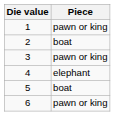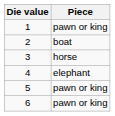 <table class="wikitable">
 <tr>
 <th>Die value</th>
 <th>Piece</th>
 </tr>
 <tr>
 <td align="center">1</td>
 <td>pawn or king</td>
 </tr>
 <tr>
 <td align="center">2</td>
 <td>boat</td>
 </tr>
 <tr>
 <td align="center">3</td>
-<td>pawn or king</td>
+<td>horse</td>
 </tr>
 <tr>
 <td align="center">4</td>
 <td>elephant</td>
 </tr>
 <tr>
 <td align="center">5</td>
-<td>boat</td>
+<td>pawn or king</td>
 </tr>
 <tr>
 <td align="center">6</td>
 <td>pawn or king</td>
 </tr>
 </table>
